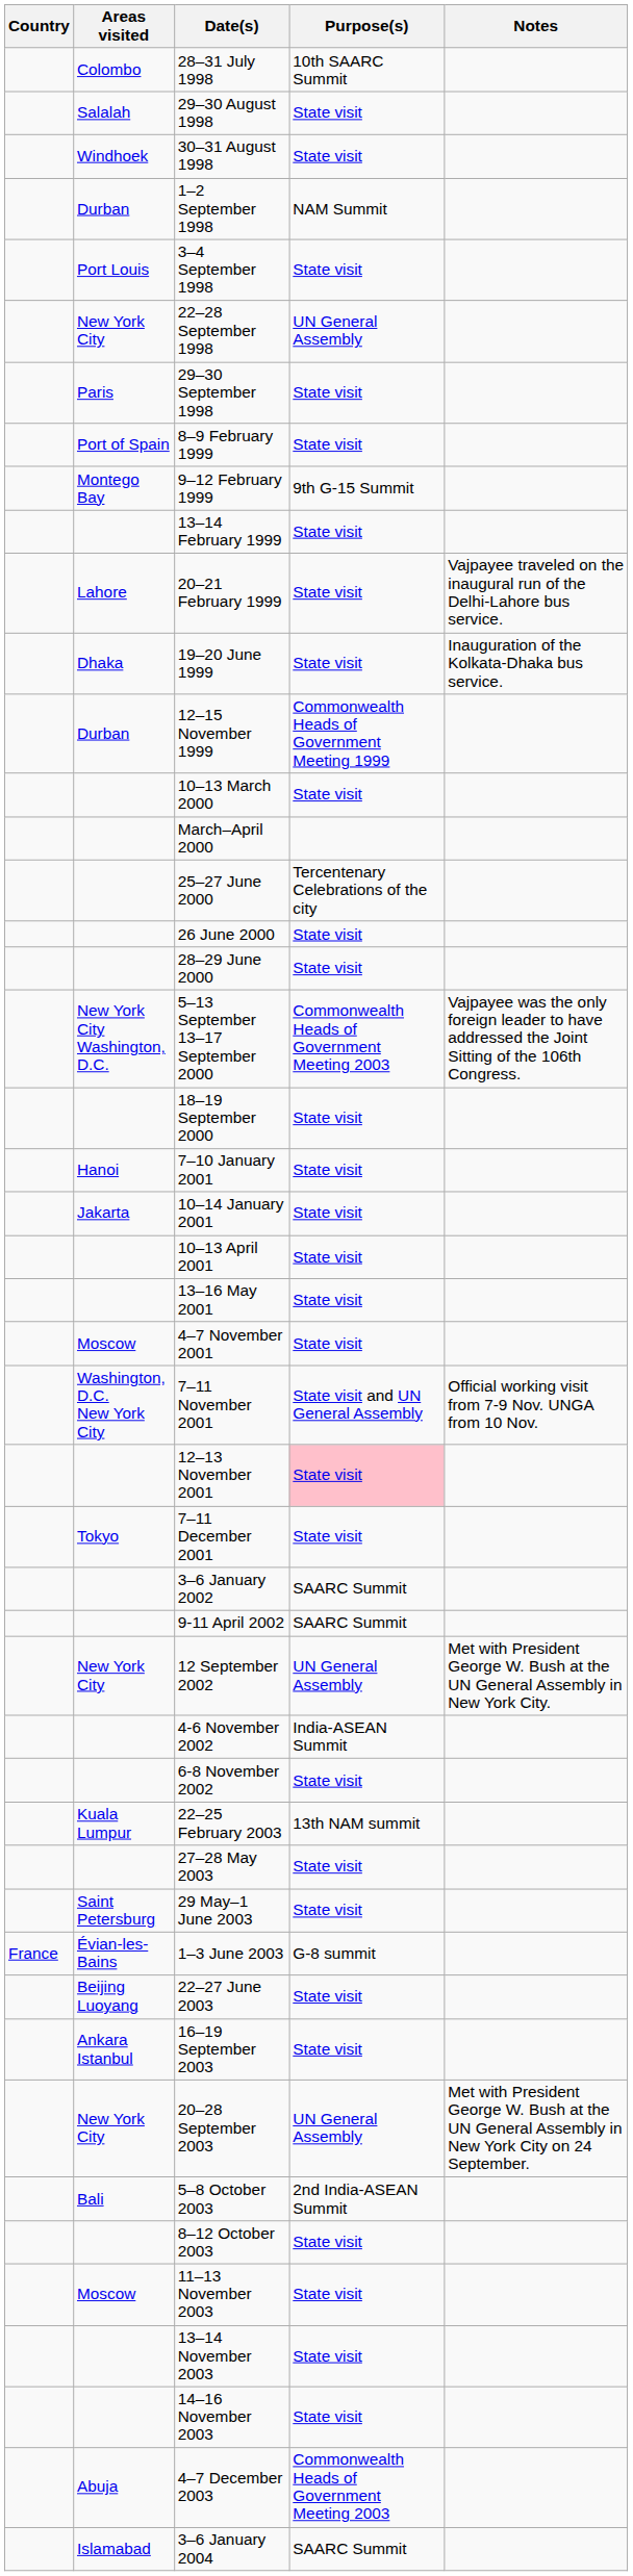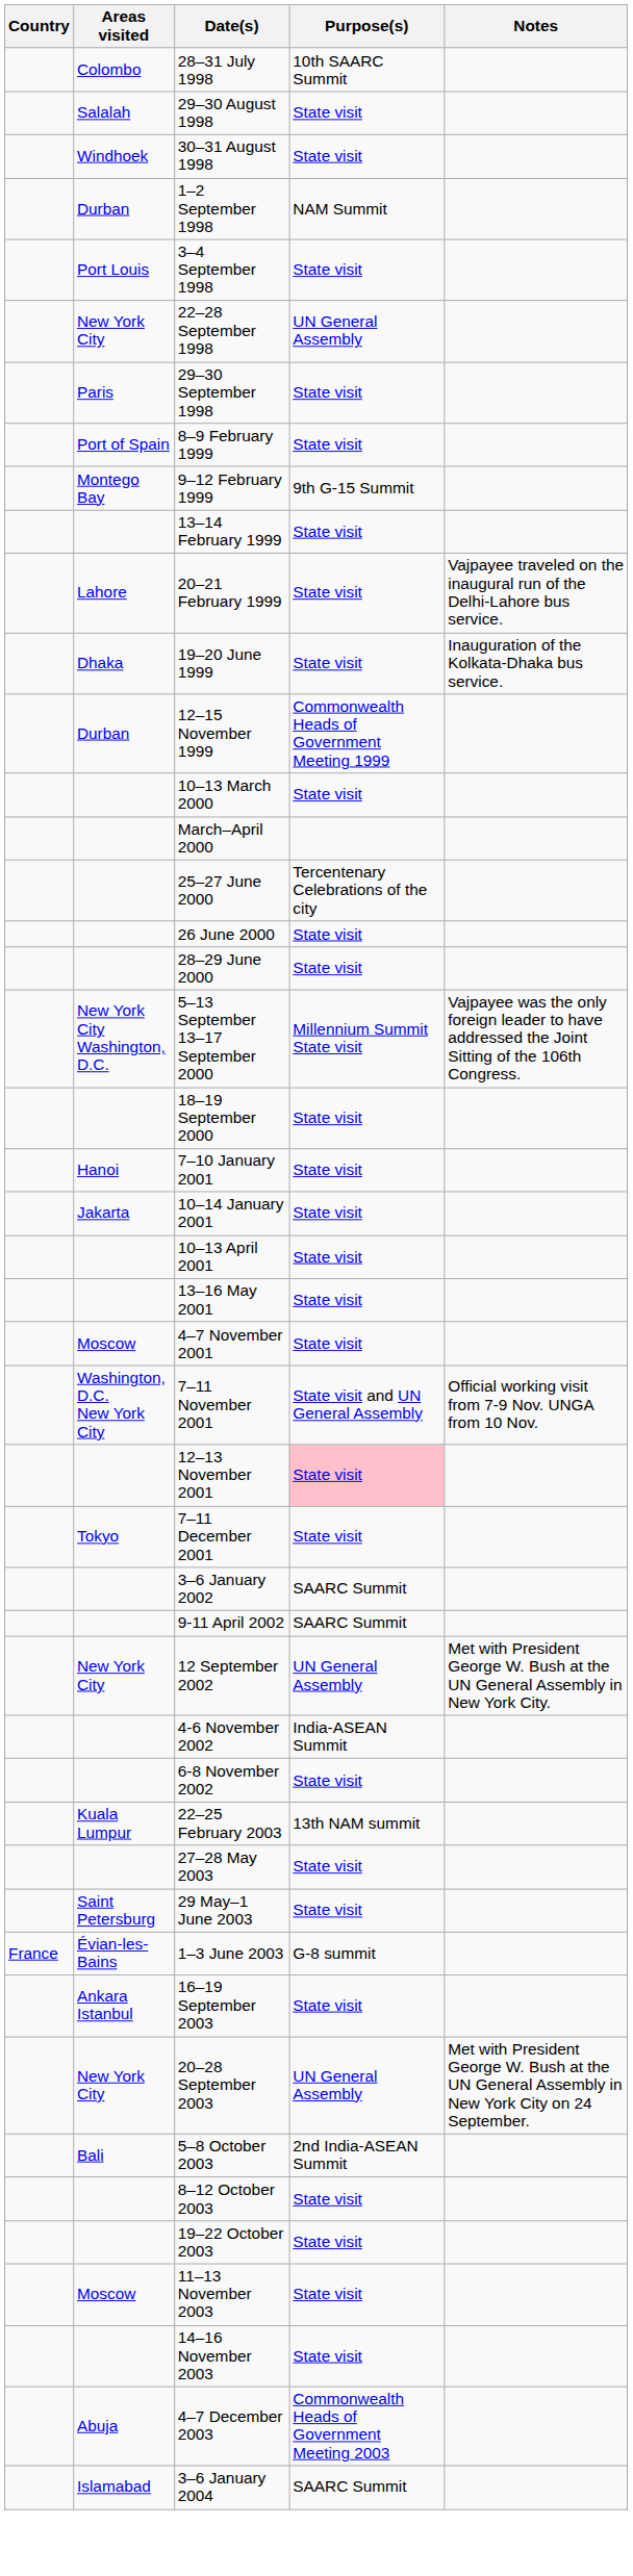 <table style="width: 100%;margin: 1em auto 1em auto" class="wikitable collapsible sortable">
 <tr>
 <th>Country</th>
 <th>Areas visited</th>
 <th>Date(s)</th>
 <th>Purpose(s)</th>
 <th>Notes</th>
 </tr>
 <tr>
 <td></td>
 <td><a href='#'>Colombo</a></td>
 <td>28–31 July 1998</td>
 <td>10th SAARC Summit</td>
 <td></td>
 </tr>
 <tr>
 <td></td>
 <td><a href='#'>Salalah</a></td>
 <td>29–30 August 1998</td>
 <td><a href='#'>State visit</a></td>
 <td></td>
 </tr>
 <tr>
 <td></td>
 <td><a href='#'>Windhoek</a></td>
 <td>30–31 August 1998</td>
 <td><a href='#'>State visit</a></td>
 <td></td>
 </tr>
 <tr>
 <td></td>
 <td><a href='#'>Durban</a></td>
 <td>1–2 September 1998</td>
 <td>NAM Summit</td>
 <td></td>
 </tr>
 <tr>
 <td></td>
 <td><a href='#'>Port Louis</a></td>
 <td>3–4 September 1998</td>
 <td><a href='#'>State visit</a></td>
 <td></td>
 </tr>
 <tr>
 <td></td>
 <td><a href='#'>New York City</a></td>
 <td>22–28 September 1998</td>
 <td><a href='#'>UN General Assembly</a></td>
 <td></td>
 </tr>
 <tr>
 <td></td>
 <td><a href='#'>Paris</a></td>
 <td>29–30 September 1998</td>
 <td><a href='#'>State visit</a></td>
 <td></td>
 </tr>
 <tr>
 <td></td>
 <td><a href='#'>Port of Spain</a></td>
 <td>8–9 February 1999</td>
 <td><a href='#'>State visit</a></td>
 <td></td>
 </tr>
 <tr>
 <td></td>
 <td><a href='#'>Montego Bay</a></td>
 <td>9–12 February 1999</td>
 <td>9th G-15 Summit</td>
 <td></td>
 </tr>
 <tr>
 <td></td>
 <td></td>
 <td>13–14 February 1999</td>
 <td><a href='#'>State visit</a></td>
 <td></td>
 </tr>
 <tr>
 <td></td>
 <td><a href='#'>Lahore</a></td>
 <td>20–21 February 1999</td>
 <td><a href='#'>State visit</a></td>
 <td>Vajpayee traveled on the inaugural run of the Delhi-Lahore bus service.</td>
 </tr>
 <tr>
 <td></td>
 <td><a href='#'>Dhaka</a></td>
 <td>19–20 June 1999</td>
 <td><a href='#'>State visit</a></td>
 <td>Inauguration of the Kolkata-Dhaka bus service.</td>
 </tr>
 <tr>
 <td></td>
 <td><a href='#'>Durban</a></td>
 <td>12–15 November 1999</td>
 <td><a href='#'>Commonwealth Heads of Government Meeting 1999</a></td>
 <td></td>
 </tr>
 <tr>
 <td></td>
 <td></td>
 <td>10–13 March 2000</td>
 <td><a href='#'>State visit</a></td>
 <td></td>
 </tr>
 <tr>
 <td></td>
 <td></td>
 <td>March–April 2000</td>
 <td></td>
 <td></td>
 </tr>
 <tr>
 <td></td>
 <td></td>
 <td>25–27 June 2000</td>
 <td>Tercentenary Celebrations of the city</td>
 <td></td>
 </tr>
 <tr>
 <td></td>
 <td></td>
 <td>26 June 2000</td>
 <td><a href='#'>State visit</a></td>
 <td></td>
 </tr>
 <tr>
 <td></td>
 <td></td>
 <td>28–29 June 2000</td>
 <td><a href='#'>State visit</a></td>
 <td></td>
 </tr>
 <tr>
 <td></td>
 <td><a href='#'>New York City</a><br><a href='#'>Washington, D.C.</a></td>
 <td>5–13 September 13–17 September 2000</td>
-<td><a href='#'>Commonwealth Heads of Government Meeting 2003</a></td>
+<td><a href='#'>Millennium Summit</a><br><a href='#'>State visit</a></td>
 <td>Vajpayee was the only foreign leader to have addressed the Joint Sitting of the 106th Congress.</td>
 </tr>
 <tr>
 <td></td>
 <td></td>
 <td>18–19 September 2000</td>
 <td><a href='#'>State visit</a></td>
 <td></td>
 </tr>
 <tr>
 <td></td>
 <td><a href='#'>Hanoi</a></td>
 <td>7–10 January 2001</td>
 <td><a href='#'>State visit</a></td>
 <td></td>
 </tr>
 <tr>
 <td></td>
 <td><a href='#'>Jakarta</a></td>
 <td>10–14 January 2001</td>
 <td><a href='#'>State visit</a></td>
 <td></td>
 </tr>
 <tr>
 <td></td>
 <td></td>
 <td>10–13 April 2001</td>
 <td><a href='#'>State visit</a></td>
 <td></td>
 </tr>
 <tr>
 <td></td>
 <td></td>
 <td>13–16 May 2001</td>
 <td><a href='#'>State visit</a></td>
 <td></td>
 </tr>
 <tr>
 <td></td>
 <td><a href='#'>Moscow</a></td>
 <td>4–7 November 2001</td>
 <td><a href='#'>State visit</a></td>
 <td></td>
 </tr>
 <tr>
 <td></td>
 <td><a href='#'>Washington, D.C.</a><br><a href='#'>New York City</a></td>
 <td>7–11 November 2001</td>
 <td><a href='#'>State visit</a> and <a href='#'>UN General Assembly</a></td>
 <td>Official working visit from 7-9 Nov. UNGA from 10 Nov.</td>
 </tr>
 <tr>
 <td></td>
 <td></td>
 <td>12–13 November 2001</td>
 <td style="background: pink;"><a href='#'>State visit</a></td>
 <td></td>
 </tr>
 <tr>
 <td></td>
 <td><a href='#'>Tokyo</a></td>
 <td>7–11 December 2001</td>
 <td><a href='#'>State visit</a></td>
 <td></td>
 </tr>
 <tr>
 <td></td>
 <td></td>
 <td>3–6 January 2002</td>
 <td>SAARC Summit</td>
 <td></td>
 </tr>
 <tr>
 <td></td>
 <td></td>
 <td>9-11 April 2002</td>
 <td>SAARC Summit</td>
 <td></td>
 </tr>
 <tr>
 <td></td>
 <td><a href='#'>New York City</a></td>
 <td>12 September 2002</td>
 <td><a href='#'>UN General Assembly</a></td>
 <td>Met with President George W. Bush at the UN General Assembly in New York  City.</td>
 </tr>
 <tr>
 <td></td>
 <td></td>
 <td>4-6 November 2002</td>
 <td>India-ASEAN Summit</td>
 <td></td>
 </tr>
 <tr>
 <td></td>
 <td></td>
 <td>6-8 November 2002</td>
 <td><a href='#'>State visit</a></td>
 <td></td>
 </tr>
 <tr>
 <td></td>
 <td><a href='#'>Kuala Lumpur</a></td>
 <td>22–25 February 2003</td>
 <td>13th NAM summit</td>
 <td></td>
 </tr>
 <tr>
 <td></td>
 <td></td>
 <td>27–28 May 2003</td>
 <td><a href='#'>State visit</a></td>
 <td></td>
 </tr>
 <tr>
 <td></td>
 <td><a href='#'>Saint Petersburg</a></td>
 <td>29 May–1 June 2003</td>
 <td><a href='#'>State visit</a></td>
 <td></td>
 </tr>
 <tr>
 <td> <a href='#'>France</a></td>
 <td><a href='#'>Évian-les-Bains</a></td>
 <td>1–3 June 2003</td>
 <td>G-8 summit</td>
 <td></td>
 </tr>
 <tr>
 <td></td>
-<td><a href='#'>Beijing</a><br><a href='#'>Luoyang</a></td>
-<td>22–27 June 2003</td>
-<td><a href='#'>State visit</a></td>
-<td></td>
-</tr>
-<tr>
-<td></td>
 <td><a href='#'>Ankara</a><br><a href='#'>Istanbul</a></td>
 <td>16–19 September 2003</td>
 <td><a href='#'>State visit</a></td>
 <td></td>
 </tr>
 <tr>
 <td></td>
 <td><a href='#'>New York City</a></td>
 <td>20–28 September 2003</td>
 <td><a href='#'>UN General Assembly</a></td>
 <td>Met with President George W. Bush at the UN General Assembly in New York   City on 24 September.</td>
 </tr>
 <tr>
 <td></td>
 <td><a href='#'>Bali</a></td>
 <td>5–8 October 2003</td>
 <td>2nd India-ASEAN Summit</td>
 <td></td>
 </tr>
 <tr>
 <td></td>
 <td></td>
 <td>8–12 October 2003</td>
 <td><a href='#'>State visit</a></td>
 <td></td>
 </tr>
 <tr>
 <td></td>
-<td><a href='#'>Moscow</a></td>
-<td>11–13 November 2003</td>
+<td></td>
+<td>19–22 October 2003</td>
 <td><a href='#'>State visit</a></td>
 <td></td>
 </tr>
 <tr>
 <td></td>
-<td></td>
-<td>13–14 November 2003</td>
+<td><a href='#'>Moscow</a></td>
+<td>11–13 November 2003</td>
 <td><a href='#'>State visit</a></td>
 <td></td>
 </tr>
 <tr>
 <td></td>
 <td></td>
 <td>14–16 November 2003</td>
 <td><a href='#'>State visit</a></td>
 <td></td>
 </tr>
 <tr>
 <td></td>
 <td><a href='#'>Abuja</a></td>
 <td>4–7 December 2003</td>
 <td><a href='#'>Commonwealth Heads of Government Meeting 2003</a></td>
 <td></td>
 </tr>
 <tr>
 <td></td>
 <td><a href='#'>Islamabad</a></td>
 <td>3–6 January 2004</td>
 <td>SAARC Summit</td>
 <td></td>
 </tr>
 </table>
